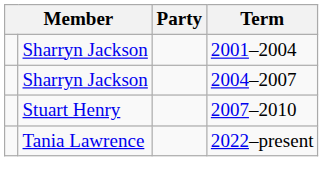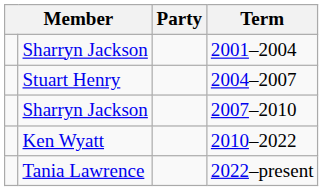 <table class="wikitable">
 <tr>
 <th colspan="2">Member</th>
 <th>Party</th>
 <th>Term</th>
 </tr>
 <tr>
 <td> </td>
 <td><a href='#'>Sharryn Jackson</a></td>
 <td></td>
 <td><a href='#'>2001</a>–2004</td>
 </tr>
 <tr>
 <td> </td>
-<td><a href='#'>Sharryn Jackson</a></td>
+<td><a href='#'>Stuart Henry</a></td>
 <td></td>
 <td><a href='#'>2004</a>–2007</td>
 </tr>
 <tr>
 <td> </td>
-<td><a href='#'>Stuart Henry</a></td>
+<td><a href='#'>Sharryn Jackson</a></td>
 <td></td>
 <td><a href='#'>2007</a>–2010</td>
+</tr>
+<tr>
+<td> </td>
+<td><a href='#'>Ken Wyatt</a></td>
+<td></td>
+<td><a href='#'>2010</a>–2022</td>
 </tr>
 <tr>
 <td> </td>
 <td><a href='#'>Tania Lawrence</a></td>
 <td></td>
 <td><a href='#'>2022</a>–present</td>
 </tr>
 </table>
